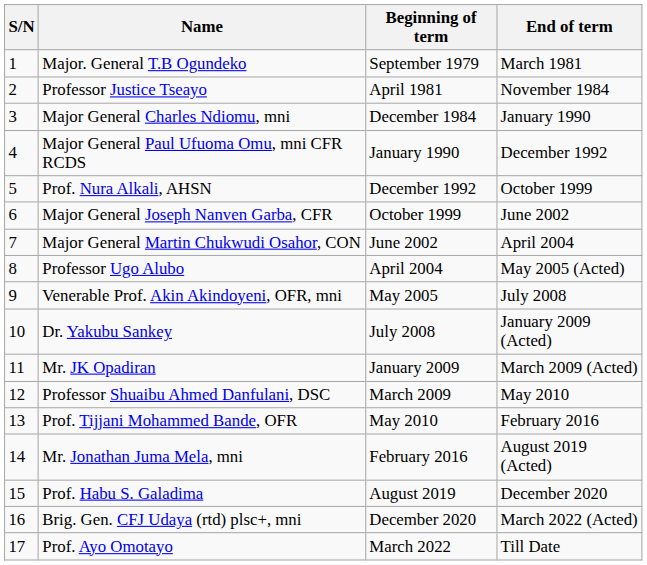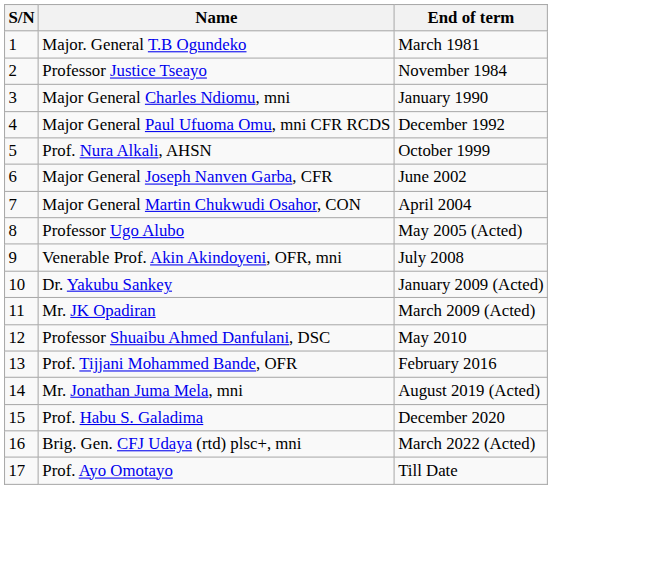 <table class="wikitable">
 <tr>
 <th>S/N</th>
 <th>Name</th>
-<th><strong>Beginning of term</strong></th>
 <th><strong>End of term</strong></th>
 </tr>
 <tr>
 <td>1</td>
 <td>Major. General <a href='#'>T.B Ogundeko</a></td>
-<td>September 1979</td>
 <td>March 1981</td>
 </tr>
 <tr>
 <td>2</td>
 <td>Professor <a href='#'>Justice Tseayo</a></td>
-<td>April 1981</td>
 <td>November 1984</td>
 </tr>
 <tr>
 <td>3</td>
 <td>Major General <a href='#'>Charles Ndiomu</a>, mni</td>
-<td>December 1984</td>
 <td>January 1990</td>
 </tr>
 <tr>
 <td>4</td>
 <td>Major General <a href='#'>Paul Ufuoma Omu</a>, mni CFR RCDS</td>
-<td>January 1990</td>
 <td>December 1992</td>
 </tr>
 <tr>
 <td>5</td>
 <td>Prof. <a href='#'>Nura Alkali</a>, AHSN</td>
-<td>December 1992</td>
 <td>October 1999</td>
 </tr>
 <tr>
 <td>6</td>
 <td>Major General <a href='#'>Joseph Nanven Garba</a>, CFR</td>
-<td>October 1999</td>
 <td>June 2002</td>
 </tr>
 <tr>
 <td>7</td>
 <td>Major General <a href='#'>Martin Chukwudi Osahor</a>, CON</td>
-<td>June 2002</td>
 <td>April 2004</td>
 </tr>
 <tr>
 <td>8</td>
 <td>Professor <a href='#'>Ugo Alubo</a></td>
-<td>April 2004</td>
 <td>May 2005 (Acted)</td>
 </tr>
 <tr>
 <td>9</td>
 <td>Venerable Prof. <a href='#'>Akin Akindoyeni</a>, OFR, mni</td>
-<td>May 2005</td>
 <td>July 2008</td>
 </tr>
 <tr>
 <td>10</td>
 <td>Dr. <a href='#'>Yakubu Sankey</a></td>
-<td>July 2008</td>
 <td>January 2009 (Acted)</td>
 </tr>
 <tr>
 <td>11</td>
 <td>Mr. <a href='#'>JK Opadiran</a></td>
-<td>January 2009</td>
 <td>March 2009 (Acted)</td>
 </tr>
 <tr>
 <td>12</td>
 <td>Professor <a href='#'>Shuaibu Ahmed Danfulani</a>, DSC</td>
-<td>March 2009</td>
 <td>May 2010</td>
 </tr>
 <tr>
 <td>13</td>
 <td>Prof. <a href='#'>Tijjani Mohammed Bande</a>, OFR</td>
-<td>May 2010</td>
 <td>February 2016</td>
 </tr>
 <tr>
 <td>14</td>
 <td>Mr. <a href='#'>Jonathan Juma Mela</a>, mni</td>
-<td>February 2016</td>
 <td>August 2019 (Acted)</td>
 </tr>
 <tr>
 <td>15</td>
 <td>Prof. <a href='#'>Habu S. Galadima</a></td>
-<td>August 2019</td>
 <td>December 2020</td>
 </tr>
 <tr>
 <td>16</td>
 <td>Brig. Gen. <a href='#'>CFJ Udaya</a> (rtd) plsc+, mni</td>
-<td>December 2020</td>
 <td>March 2022 (Acted)</td>
 </tr>
 <tr>
 <td>17</td>
 <td>Prof. <a href='#'>Ayo Omotayo</a></td>
-<td>March 2022</td>
 <td>Till Date</td>
 </tr>
 </table>
